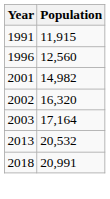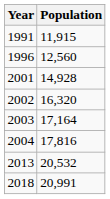 <table class="wikitable">
 <tr>
 <th>Year</th>
 <th>Population</th>
 </tr>
 <tr>
 <td>1991</td>
 <td>11,915</td>
 </tr>
 <tr>
 <td>1996</td>
 <td>12,560</td>
 </tr>
 <tr>
 <td>2001</td>
-<td>14,982</td>
+<td>14,928</td>
 </tr>
 <tr>
 <td>2002</td>
 <td>16,320</td>
 </tr>
 <tr>
 <td>2003</td>
 <td>17,164</td>
 </tr>
 <tr>
+<td>2004</td>
+<td>17,816</td>
+</tr>
+<tr>
 <td>2013</td>
 <td>20,532</td>
 </tr>
 <tr>
 <td>2018</td>
 <td>20,991</td>
 </tr>
 </table>
